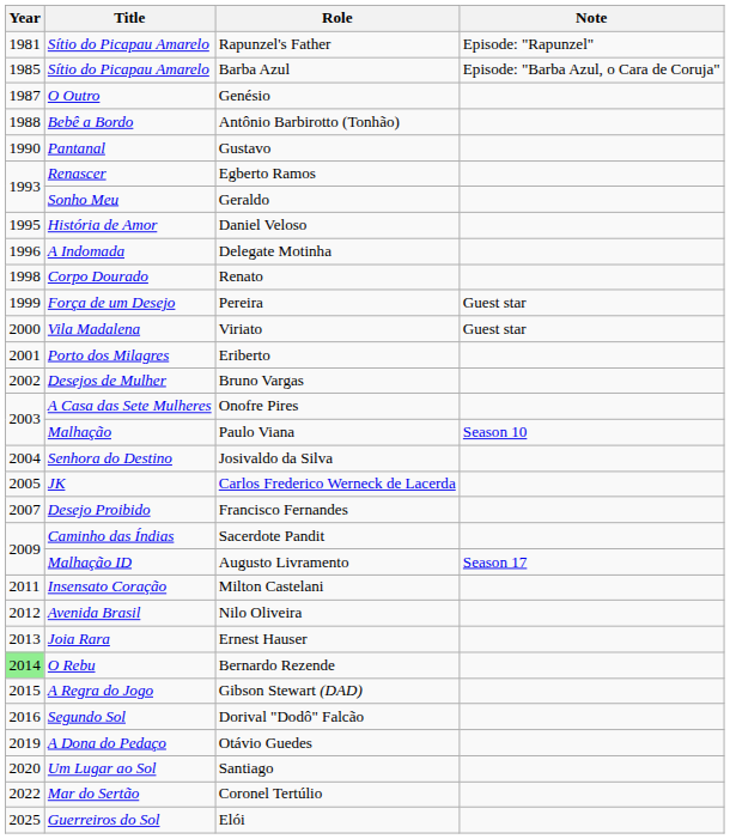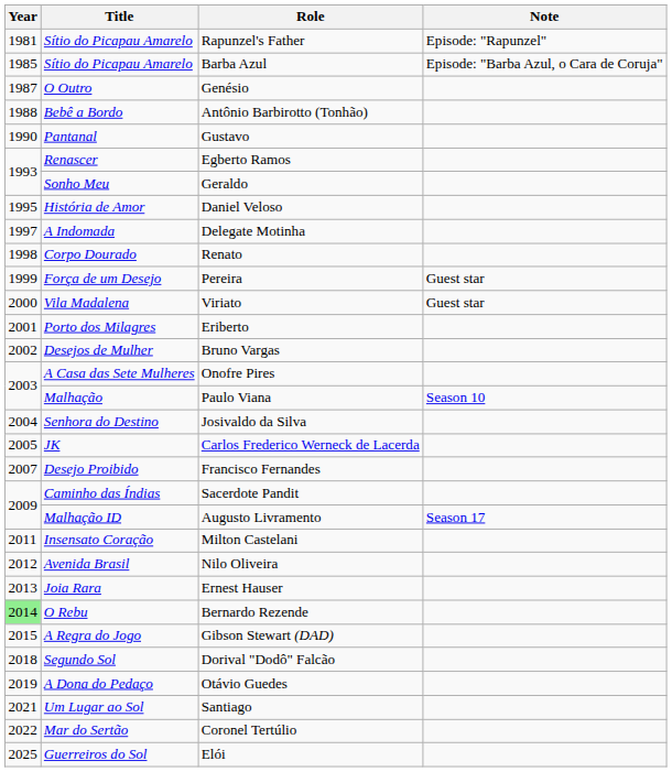 <table class="wikitable" style="font-size: 90%;">
 <tr>
 <th>Year</th>
 <th>Title</th>
 <th>Role</th>
 <th>Note</th>
 </tr>
 <tr>
 <td>1981</td>
 <td><em><a href='#'>Sítio do Picapau Amarelo</a></em></td>
 <td>Rapunzel's Father</td>
 <td>Episode: "Rapunzel"</td>
 </tr>
 <tr>
 <td>1985</td>
 <td><em><a href='#'>Sítio do Picapau Amarelo</a></em></td>
 <td>Barba Azul</td>
 <td>Episode: "Barba Azul, o Cara de Coruja"</td>
 </tr>
 <tr>
 <td>1987</td>
 <td><em><a href='#'>O Outro</a></em></td>
 <td>Genésio</td>
 <td></td>
 </tr>
 <tr>
 <td>1988</td>
 <td><em><a href='#'>Bebê a Bordo</a></em></td>
 <td>Antônio Barbirotto (Tonhão)</td>
 <td></td>
 </tr>
 <tr>
 <td>1990</td>
 <td><em><a href='#'>Pantanal</a></em></td>
 <td>Gustavo</td>
 <td></td>
 </tr>
 <tr>
 <td rowspan="2">1993</td>
 <td><em><a href='#'>Renascer</a></em></td>
 <td>Egberto Ramos</td>
 <td></td>
 </tr>
 <tr>
 <td><em><a href='#'>Sonho Meu</a></em></td>
 <td>Geraldo</td>
 <td></td>
 </tr>
 <tr>
 <td>1995</td>
 <td><em><a href='#'>História de Amor</a></em></td>
 <td>Daniel Veloso</td>
 <td></td>
 </tr>
 <tr>
-<td>1996</td>
+<td>1997</td>
 <td><em><a href='#'>A Indomada</a></em></td>
 <td>Delegate Motinha</td>
 <td></td>
 </tr>
 <tr>
 <td>1998</td>
 <td><em><a href='#'>Corpo Dourado</a></em></td>
 <td>Renato</td>
 <td></td>
 </tr>
 <tr>
 <td>1999</td>
 <td><em><a href='#'>Força de um Desejo</a></em></td>
 <td>Pereira</td>
 <td>Guest star</td>
 </tr>
 <tr>
 <td>2000</td>
 <td><em><a href='#'>Vila Madalena</a></em></td>
 <td>Viriato</td>
 <td>Guest star</td>
 </tr>
 <tr>
 <td>2001</td>
 <td><em><a href='#'>Porto dos Milagres</a></em></td>
 <td>Eriberto</td>
 <td></td>
 </tr>
 <tr>
 <td>2002</td>
 <td><em><a href='#'>Desejos de Mulher</a></em></td>
 <td>Bruno Vargas</td>
 <td></td>
 </tr>
 <tr>
 <td rowspan="2">2003</td>
 <td><em><a href='#'>A Casa das Sete Mulheres</a></em></td>
 <td>Onofre Pires</td>
 <td></td>
 </tr>
 <tr>
 <td><em><a href='#'>Malhação</a></em></td>
 <td>Paulo Viana</td>
 <td><a href='#'>Season 10</a></td>
 </tr>
 <tr>
 <td>2004</td>
 <td><em><a href='#'>Senhora do Destino</a></em></td>
 <td>Josivaldo da Silva</td>
 <td></td>
 </tr>
 <tr>
 <td>2005</td>
 <td><em><a href='#'>JK</a></em></td>
 <td><a href='#'>Carlos Frederico Werneck de Lacerda</a></td>
 <td></td>
 </tr>
 <tr>
 <td>2007</td>
 <td><em><a href='#'>Desejo Proibido</a></em></td>
 <td>Francisco Fernandes</td>
 <td></td>
 </tr>
 <tr>
 <td rowspan="2">2009</td>
 <td><em><a href='#'>Caminho das Índias</a></em></td>
 <td>Sacerdote Pandit</td>
 <td></td>
 </tr>
 <tr>
 <td><em><a href='#'>Malhação ID</a></em></td>
 <td>Augusto Livramento</td>
 <td><a href='#'>Season 17</a></td>
 </tr>
 <tr>
 <td>2011</td>
 <td><em><a href='#'>Insensato Coração</a></em></td>
 <td>Milton Castelani</td>
 <td></td>
 </tr>
 <tr>
 <td>2012</td>
 <td><em><a href='#'>Avenida Brasil</a></em></td>
 <td>Nilo Oliveira</td>
 <td></td>
 </tr>
 <tr>
 <td>2013</td>
 <td><em><a href='#'>Joia Rara</a></em></td>
 <td>Ernest Hauser</td>
 <td></td>
 </tr>
 <tr>
 <td style="background: lightgreen;">2014</td>
 <td><em><a href='#'>O Rebu</a></em></td>
 <td>Bernardo Rezende</td>
 <td></td>
 </tr>
 <tr>
 <td>2015</td>
 <td><em><a href='#'>A Regra do Jogo</a></em></td>
 <td>Gibson Stewart <em>(DAD)</em></td>
 <td></td>
 </tr>
 <tr>
-<td>2016</td>
+<td>2018</td>
 <td><em><a href='#'>Segundo Sol</a></em></td>
 <td>Dorival "Dodô" Falcão</td>
 <td></td>
 </tr>
 <tr>
 <td>2019</td>
 <td><em><a href='#'>A Dona do Pedaço</a></em></td>
 <td>Otávio Guedes</td>
 <td></td>
 </tr>
 <tr>
-<td>2020</td>
+<td>2021</td>
 <td><em><a href='#'>Um Lugar ao Sol</a></em></td>
 <td>Santiago</td>
 <td></td>
 </tr>
 <tr>
 <td>2022</td>
 <td><em><a href='#'>Mar do Sertão</a></em></td>
 <td>Coronel Tertúlio</td>
 <td></td>
 </tr>
 <tr>
 <td>2025</td>
 <td><em><a href='#'>Guerreiros do Sol</a></em></td>
 <td>Elói</td>
 <td></td>
 </tr>
 </table>
